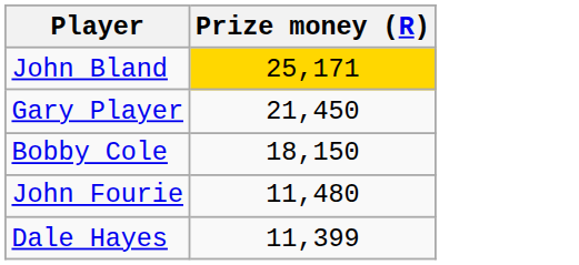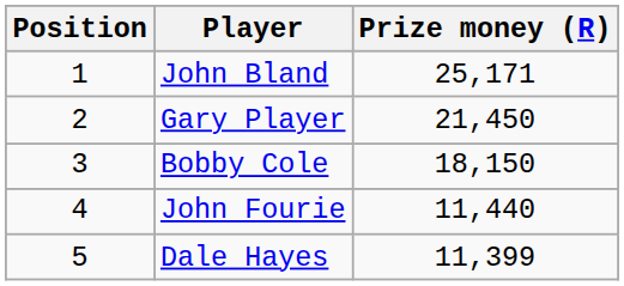 <table class=wikitable>
 <tr>
+<th>Position</th>
 <th>Player</th>
 <th>Prize money (<a href='#'>R</a>)</th>
 </tr>
 <tr>
+<td align=center>1</td>
 <td> <a href='#'>John Bland</a></td>
-<td align=center style="background: gold;">25,171</td>
+<td align=center>25,171</td>
 </tr>
 <tr>
+<td align=center>2</td>
 <td> <a href='#'>Gary Player</a></td>
 <td align=center>21,450</td>
 </tr>
 <tr>
+<td align=center>3</td>
 <td> <a href='#'>Bobby Cole</a></td>
 <td align=center>18,150</td>
 </tr>
 <tr>
+<td align=center>4</td>
 <td> <a href='#'>John Fourie</a></td>
-<td align=center>11,480</td>
+<td align=center>11,440</td>
 </tr>
 <tr>
+<td align=center>5</td>
 <td> <a href='#'>Dale Hayes</a></td>
 <td align=center>11,399</td>
 </tr>
 </table>
